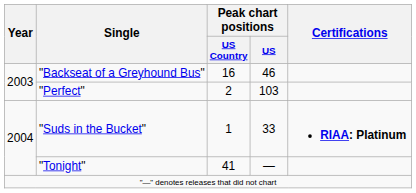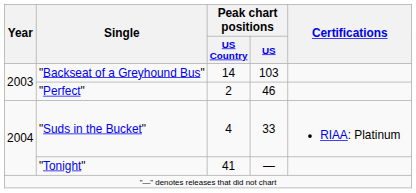 <table class="wikitable" style="text-align:center;">
 <tr>
 <th rowspan="2">Year</th>
 <th rowspan="2">Single</th>
 <th colspan="2">Peak chart<br>positions</th>
 <th rowspan="2" style="width:10em;"><a href='#'>Certifications</a></th>
 </tr>
 <tr style="font-size:smaller;">
 <th width="45"><a href='#'>US Country</a><br></th>
 <th width="45"><a href='#'>US</a><br></th>
 </tr>
 <tr>
 <td rowspan="2">2003</td>
 <td align="left">"<a href='#'>Backseat of a Greyhound Bus</a>"</td>
-<td>16</td>
-<td>46</td>
+<td>14</td>
+<td>103</td>
 <td></td>
 </tr>
 <tr>
 <td align="left">"<a href='#'>Perfect</a>"</td>
 <td>2</td>
-<td>103</td>
+<td>46</td>
 <td></td>
 </tr>
 <tr>
 <td rowspan="2">2004</td>
 <td align="left">"<a href='#'>Suds in the Bucket</a>"</td>
-<td>1</td>
+<td>4</td>
 <td>33</td>
-<td align="left"><strong><br><ul><li><a href='#'>RIAA</a>: Platinum</li></ul></strong></td>
+<td align="left"><br><ul><li><a href='#'>RIAA</a>: Platinum</li></ul></td>
 </tr>
 <tr>
 <td align="left">"<a href='#'>Tonight</a>"</td>
 <td>41</td>
 <td>—</td>
 <td></td>
 </tr>
 <tr>
 <td colspan="5" style="font-size:8pt">"—" denotes releases that did not chart</td>
 </tr>
 </table>
